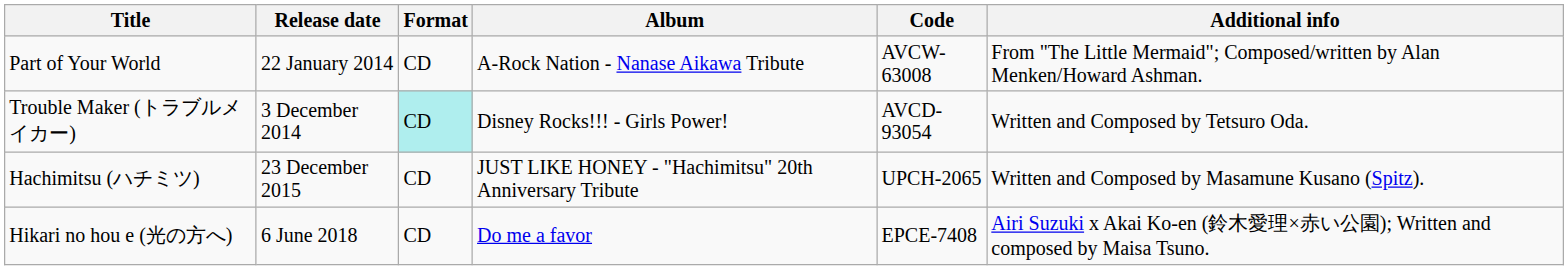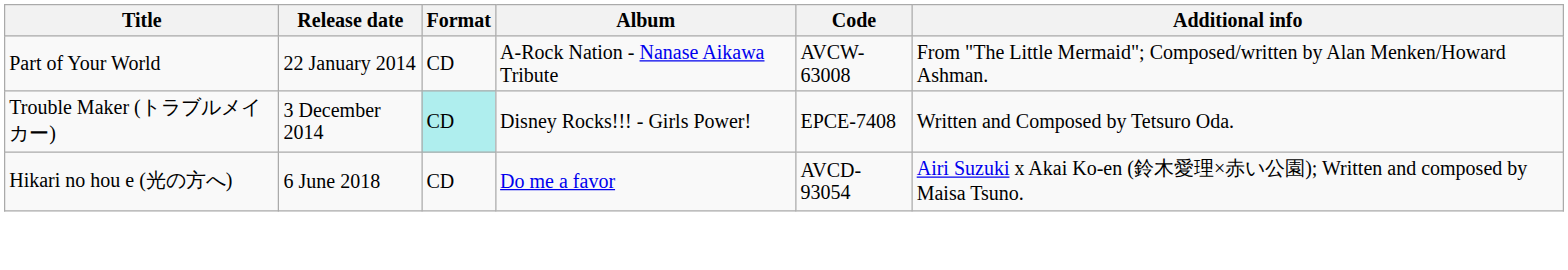 <table class="wikitable">
 <tr>
 <th>Title</th>
 <th>Release date</th>
 <th>Format</th>
 <th>Album</th>
 <th>Code</th>
 <th>Additional info</th>
 </tr>
 <tr>
 <td>Part of Your World</td>
 <td>22 January 2014</td>
 <td>CD</td>
 <td>A-Rock Nation - <a href='#'>Nanase Aikawa</a> Tribute</td>
 <td>AVCW-63008</td>
 <td>From "The Little Mermaid"; Composed/written by Alan Menken/Howard Ashman.</td>
 </tr>
 <tr>
 <td>Trouble Maker  (トラブルメイカー)</td>
 <td>3 December 2014</td>
 <td style="background: paleturquoise;">CD</td>
 <td>Disney Rocks!!! - Girls Power!</td>
-<td>AVCD-93054</td>
+<td>EPCE-7408</td>
 <td>Written and Composed by Tetsuro Oda.</td>
-</tr>
-<tr>
-<td>Hachimitsu (ハチミツ)</td>
-<td>23 December 2015</td>
-<td>CD</td>
-<td>JUST LIKE HONEY - "Hachimitsu" 20th Anniversary Tribute</td>
-<td>UPCH-2065</td>
-<td>Written and Composed by Masamune Kusano (<a href='#'>Spitz</a>).</td>
 </tr>
 <tr>
 <td>Hikari no hou e (光の方へ)</td>
 <td>6 June 2018</td>
 <td>CD</td>
 <td><a href='#'>Do me a favor</a></td>
-<td>EPCE-7408</td>
+<td>AVCD-93054</td>
 <td><a href='#'>Airi Suzuki</a> x Akai Ko-en (鈴木愛理×赤い公園); Written and composed by Maisa Tsuno.</td>
 </tr>
 </table>
